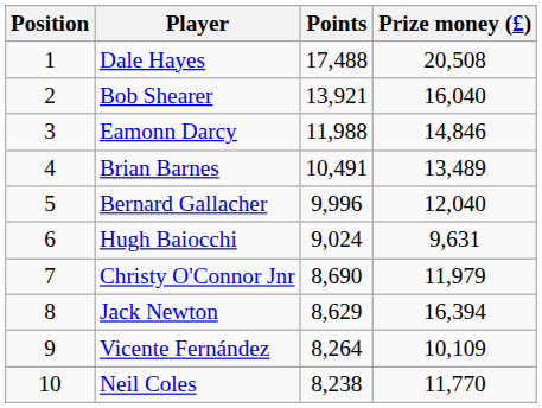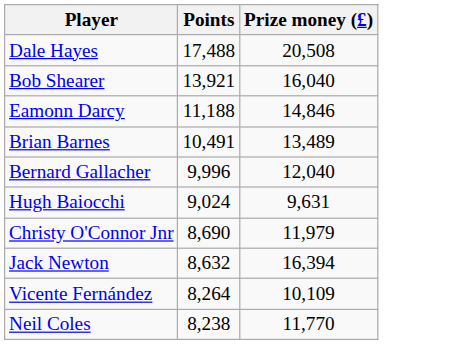 <table class="wikitable">
 <tr>
-<th>Position</th>
 <th>Player</th>
 <th>Points</th>
 <th>Prize money (<a href='#'>£</a>)</th>
 </tr>
 <tr>
-<td align=center>1</td>
 <td> <a href='#'>Dale Hayes</a></td>
 <td align=center>17,488</td>
 <td align=center>20,508</td>
 </tr>
 <tr>
-<td align=center>2</td>
 <td> <a href='#'>Bob Shearer</a></td>
 <td align=center>13,921</td>
 <td align=center>16,040</td>
 </tr>
 <tr>
-<td align=center>3</td>
 <td> <a href='#'>Eamonn Darcy</a></td>
-<td align=center>11,988</td>
+<td align=center>11,188</td>
 <td align=center>14,846</td>
 </tr>
 <tr>
-<td align=center>4</td>
 <td> <a href='#'>Brian Barnes</a></td>
 <td align=center>10,491</td>
 <td align=center>13,489</td>
 </tr>
 <tr>
-<td align=center>5</td>
 <td> <a href='#'>Bernard Gallacher</a></td>
 <td align=center>9,996</td>
 <td align=center>12,040</td>
 </tr>
 <tr>
-<td align=center>6</td>
 <td> <a href='#'>Hugh Baiocchi</a></td>
 <td align=center>9,024</td>
 <td align=center>9,631</td>
 </tr>
 <tr>
-<td align=center>7</td>
 <td> <a href='#'>Christy O'Connor Jnr</a></td>
 <td align=center>8,690</td>
 <td align=center>11,979</td>
 </tr>
 <tr>
-<td align=center>8</td>
 <td> <a href='#'>Jack Newton</a></td>
-<td align=center>8,629</td>
+<td align=center>8,632</td>
 <td align=center>16,394</td>
 </tr>
 <tr>
-<td align=center>9</td>
 <td> <a href='#'>Vicente Fernández</a></td>
 <td align=center>8,264</td>
 <td align=center>10,109</td>
 </tr>
 <tr>
-<td align=center>10</td>
 <td> <a href='#'>Neil Coles</a></td>
 <td align=center>8,238</td>
 <td align=center>11,770</td>
 </tr>
 </table>
